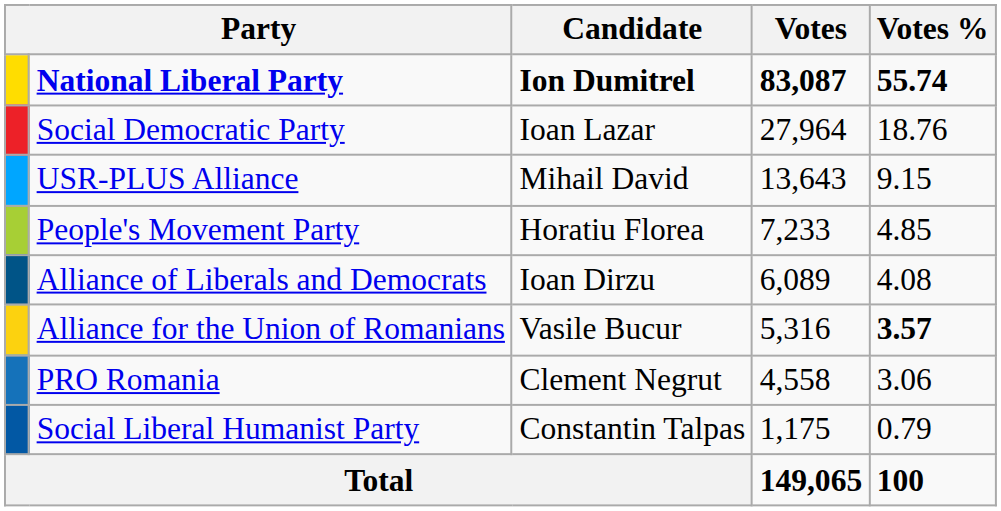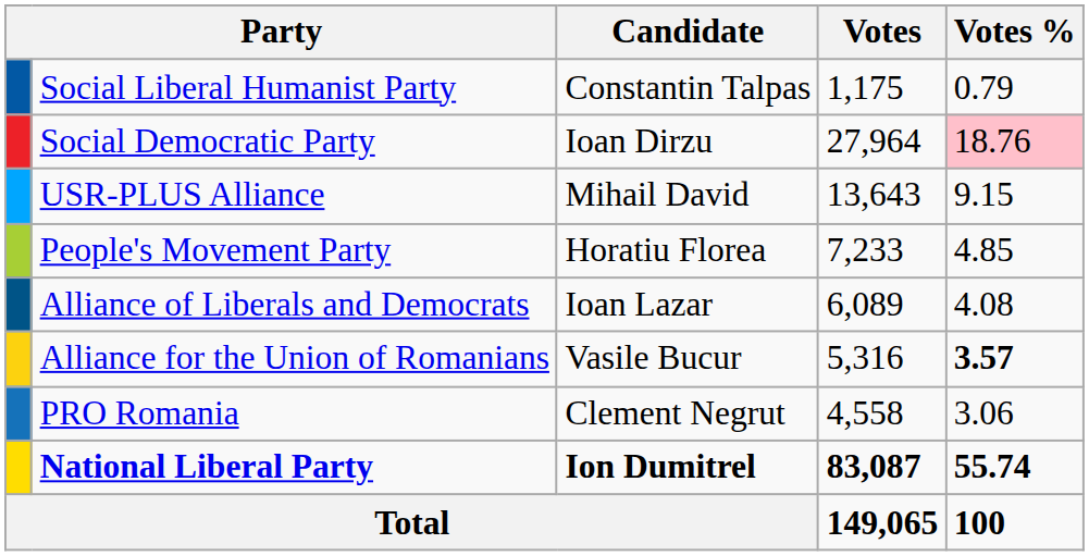 <table class="wikitable">
 <tr>
 <th colspan="2">Party</th>
 <th>Candidate</th>
 <th>Votes</th>
 <th>Votes %</th>
 </tr>
 <tr>
-<td style="background:#ffdd00;" width="5"></td>
-<td><a href='#'><strong>National Liberal Party</strong></a></td>
-<td><strong>Ion Dumitrel</strong></td>
-<td><strong>83,087</strong></td>
-<td><strong>55.74</strong></td>
+<td style="background:#0258a4;" width="5"></td>
+<td><a href='#'>Social Liberal Humanist Party</a></td>
+<td>Constantin Talpas</td>
+<td>1,175</td>
+<td>0.79</td>
 </tr>
 <tr>
 <td style="background:#ed2128;" width="5"></td>
 <td><a href='#'>Social Democratic Party</a></td>
-<td>Ioan Lazar</td>
+<td>Ioan Dirzu</td>
 <td>27,964</td>
-<td>18.76</td>
+<td style="background: pink;">18.76</td>
 </tr>
 <tr>
 <td style="background:#00a6ff;" width="5"></td>
 <td><a href='#'>USR-PLUS Alliance</a></td>
 <td>Mihail David</td>
 <td>13,643</td>
 <td>9.15</td>
 </tr>
 <tr>
 <td style="background:#a7cf35;" width="5"></td>
 <td><a href='#'>People's Movement Party</a></td>
 <td>Horatiu Florea</td>
 <td>7,233</td>
 <td>4.85</td>
 </tr>
 <tr>
 <td style="background:#005487;" width="5"></td>
 <td><a href='#'>Alliance of Liberals and Democrats</a></td>
-<td>Ioan Dirzu</td>
+<td>Ioan Lazar</td>
 <td>6,089</td>
 <td>4.08</td>
 </tr>
 <tr>
 <td style="background:#FCD20F;" width="5"></td>
 <td><a href='#'>Alliance for the Union of Romanians</a></td>
 <td>Vasile Bucur</td>
 <td>5,316</td>
 <td><strong>3.57</strong></td>
 </tr>
 <tr>
 <td style="background:#1572ba;" width="5"></td>
 <td><a href='#'>PRO Romania</a></td>
 <td>Clement Negrut</td>
 <td>4,558</td>
 <td>3.06</td>
 </tr>
 <tr>
-<td style="background:#0258a4;" width="5"></td>
-<td><a href='#'>Social Liberal Humanist Party</a></td>
-<td>Constantin Talpas</td>
-<td>1,175</td>
-<td>0.79</td>
+<td style="background:#ffdd00;" width="5"></td>
+<td><a href='#'><strong>National Liberal Party</strong></a></td>
+<td><strong>Ion Dumitrel</strong></td>
+<td><strong>83,087</strong></td>
+<td><strong>55.74</strong></td>
 </tr>
 <tr>
 <th colspan="3">Total</th>
 <td><strong>149,065</strong></td>
 <td><strong>100</strong></td>
 </tr>
 </table>
